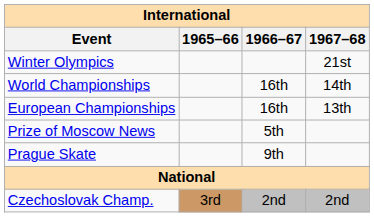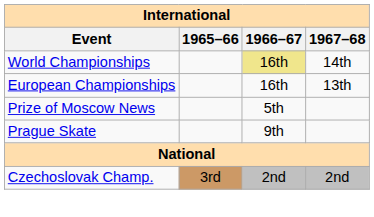 <table class="wikitable" style="text-align:center">
 <tr>
 <th style="background-color: #ffdead; " colspan=4 align=center>International</th>
 </tr>
 <tr>
 <th>Event</th>
 <th>1965–66</th>
 <th>1966–67</th>
 <th>1967–68</th>
 </tr>
 <tr>
-<td align=left><a href='#'>Winter Olympics</a></td>
-<td></td>
-<td></td>
-<td>21st</td>
-</tr>
-<tr>
 <td align=left><a href='#'>World Championships</a></td>
 <td></td>
-<td>16th</td>
+<td style="background: khaki;">16th</td>
 <td>14th</td>
 </tr>
 <tr>
 <td align=left><a href='#'>European Championships</a></td>
 <td></td>
 <td>16th</td>
 <td>13th</td>
 </tr>
 <tr>
 <td align=left><a href='#'>Prize of Moscow News</a></td>
 <td></td>
 <td>5th</td>
 <td></td>
 </tr>
 <tr>
 <td align=left><a href='#'>Prague Skate</a></td>
 <td></td>
 <td>9th</td>
 <td></td>
 </tr>
 <tr>
 <th style="background-color: #ffdead; " colspan=4 align=center>National</th>
 </tr>
 <tr>
 <td align=left><a href='#'>Czechoslovak Champ.</a></td>
 <td bgcolor=cc9966>3rd</td>
 <td bgcolor=silver>2nd</td>
 <td bgcolor=silver>2nd</td>
 </tr>
 </table>
